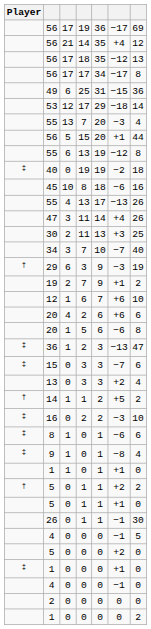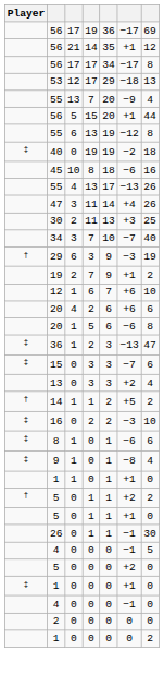 <table class="wikitable sortable" style=text-align:center;">
 <tr>
 <th>Player</th>
 <th></th>
 <th></th>
 <th></th>
 <th></th>
 <th data-sort-type="number"></th>
 <th></th>
 </tr>
 <tr>
 <td></td>
 <td>56</td>
 <td>17</td>
 <td>19</td>
 <td>36</td>
 <td>−17</td>
 <td>69</td>
 </tr>
 <tr>
 <td></td>
 <td>56</td>
 <td>21</td>
 <td>14</td>
 <td>35</td>
-<td>+4</td>
+<td>+1</td>
 <td>12</td>
-</tr>
-<tr>
-<td></td>
-<td>56</td>
-<td>17</td>
-<td>18</td>
-<td>35</td>
-<td>−12</td>
-<td>13</td>
 </tr>
 <tr>
 <td></td>
 <td>56</td>
 <td>17</td>
 <td>17</td>
 <td>34</td>
 <td>−17</td>
 <td>8</td>
 </tr>
 <tr>
 <td></td>
-<td>49</td>
-<td>6</td>
-<td>25</td>
-<td>31</td>
-<td>−15</td>
-<td>36</td>
-</tr>
-<tr>
-<td></td>
 <td>53</td>
 <td>12</td>
 <td>17</td>
 <td>29</td>
 <td>−18</td>
-<td>14</td>
+<td>13</td>
 </tr>
 <tr>
 <td></td>
 <td>55</td>
 <td>13</td>
 <td>7</td>
 <td>20</td>
-<td>−3</td>
+<td>−9</td>
 <td>4</td>
 </tr>
 <tr>
 <td></td>
 <td>56</td>
 <td>5</td>
 <td>15</td>
 <td>20</td>
 <td>+1</td>
 <td>44</td>
 </tr>
 <tr>
 <td></td>
 <td>55</td>
 <td>6</td>
 <td>13</td>
 <td>19</td>
 <td>−12</td>
 <td>8</td>
 </tr>
 <tr>
 <td><sup>‡</sup></td>
 <td>40</td>
 <td>0</td>
 <td>19</td>
 <td>19</td>
 <td>−2</td>
 <td>18</td>
 </tr>
 <tr>
 <td></td>
 <td>45</td>
 <td>10</td>
 <td>8</td>
 <td>18</td>
 <td>−6</td>
 <td>16</td>
 </tr>
 <tr>
 <td></td>
 <td>55</td>
 <td>4</td>
 <td>13</td>
 <td>17</td>
 <td>−13</td>
 <td>26</td>
 </tr>
 <tr>
 <td></td>
 <td>47</td>
 <td>3</td>
 <td>11</td>
 <td>14</td>
 <td>+4</td>
 <td>26</td>
 </tr>
 <tr>
 <td></td>
 <td>30</td>
 <td>2</td>
 <td>11</td>
 <td>13</td>
 <td>+3</td>
 <td>25</td>
 </tr>
 <tr>
 <td></td>
 <td>34</td>
 <td>3</td>
 <td>7</td>
 <td>10</td>
 <td>−7</td>
 <td>40</td>
 </tr>
 <tr>
 <td><sup>†</sup></td>
 <td>29</td>
 <td>6</td>
 <td>3</td>
 <td>9</td>
 <td>−3</td>
 <td>19</td>
 </tr>
 <tr>
 <td></td>
 <td>19</td>
 <td>2</td>
 <td>7</td>
 <td>9</td>
 <td>+1</td>
 <td>2</td>
 </tr>
 <tr>
 <td></td>
 <td>12</td>
 <td>1</td>
 <td>6</td>
 <td>7</td>
 <td>+6</td>
 <td>10</td>
 </tr>
 <tr>
 <td></td>
 <td>20</td>
 <td>4</td>
 <td>2</td>
 <td>6</td>
 <td>+6</td>
 <td>6</td>
 </tr>
 <tr>
 <td></td>
 <td>20</td>
 <td>1</td>
 <td>5</td>
 <td>6</td>
 <td>−6</td>
 <td>8</td>
 </tr>
 <tr>
 <td><sup>‡</sup></td>
 <td>36</td>
 <td>1</td>
 <td>2</td>
 <td>3</td>
 <td>−13</td>
 <td>47</td>
 </tr>
 <tr>
 <td><sup>‡</sup></td>
 <td>15</td>
 <td>0</td>
 <td>3</td>
 <td>3</td>
 <td>−7</td>
 <td>6</td>
 </tr>
 <tr>
 <td></td>
 <td>13</td>
 <td>0</td>
 <td>3</td>
 <td>3</td>
 <td>+2</td>
 <td>4</td>
 </tr>
 <tr>
 <td><sup>†</sup></td>
 <td>14</td>
 <td>1</td>
 <td>1</td>
 <td>2</td>
 <td>+5</td>
 <td>2</td>
 </tr>
 <tr>
 <td><sup>‡</sup></td>
 <td>16</td>
 <td>0</td>
 <td>2</td>
 <td>2</td>
 <td>−3</td>
 <td>10</td>
 </tr>
 <tr>
 <td><sup>‡</sup></td>
 <td>8</td>
 <td>1</td>
 <td>0</td>
 <td>1</td>
 <td>−6</td>
 <td>6</td>
 </tr>
 <tr>
 <td><sup>‡</sup></td>
 <td>9</td>
 <td>1</td>
 <td>0</td>
 <td>1</td>
 <td>−8</td>
 <td>4</td>
 </tr>
 <tr>
 <td></td>
 <td>1</td>
 <td>1</td>
 <td>0</td>
 <td>1</td>
 <td>+1</td>
 <td>0</td>
 </tr>
 <tr>
 <td><sup>†</sup></td>
 <td>5</td>
 <td>0</td>
 <td>1</td>
 <td>1</td>
 <td>+2</td>
 <td>2</td>
 </tr>
 <tr>
 <td></td>
 <td>5</td>
 <td>0</td>
 <td>1</td>
 <td>1</td>
 <td>+1</td>
 <td>0</td>
 </tr>
 <tr>
 <td></td>
 <td>26</td>
 <td>0</td>
 <td>1</td>
 <td>1</td>
 <td>−1</td>
 <td>30</td>
 </tr>
 <tr>
 <td></td>
 <td>4</td>
 <td>0</td>
 <td>0</td>
 <td>0</td>
 <td>−1</td>
 <td>5</td>
 </tr>
 <tr>
 <td></td>
 <td>5</td>
 <td>0</td>
 <td>0</td>
 <td>0</td>
 <td>+2</td>
 <td>0</td>
 </tr>
 <tr>
 <td><sup>‡</sup></td>
 <td>1</td>
 <td>0</td>
 <td>0</td>
 <td>0</td>
 <td>+1</td>
 <td>0</td>
 </tr>
 <tr>
 <td></td>
 <td>4</td>
 <td>0</td>
 <td>0</td>
 <td>0</td>
 <td>−1</td>
 <td>0</td>
 </tr>
 <tr>
 <td></td>
 <td>2</td>
 <td>0</td>
 <td>0</td>
 <td>0</td>
 <td>0</td>
 <td>0</td>
 </tr>
 <tr>
 <td></td>
 <td>1</td>
 <td>0</td>
 <td>0</td>
 <td>0</td>
 <td>0</td>
 <td>2</td>
 </tr>
 </table>
